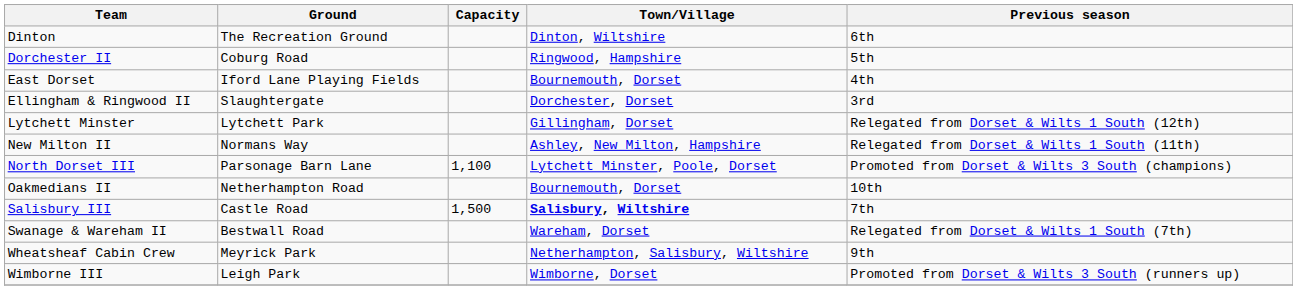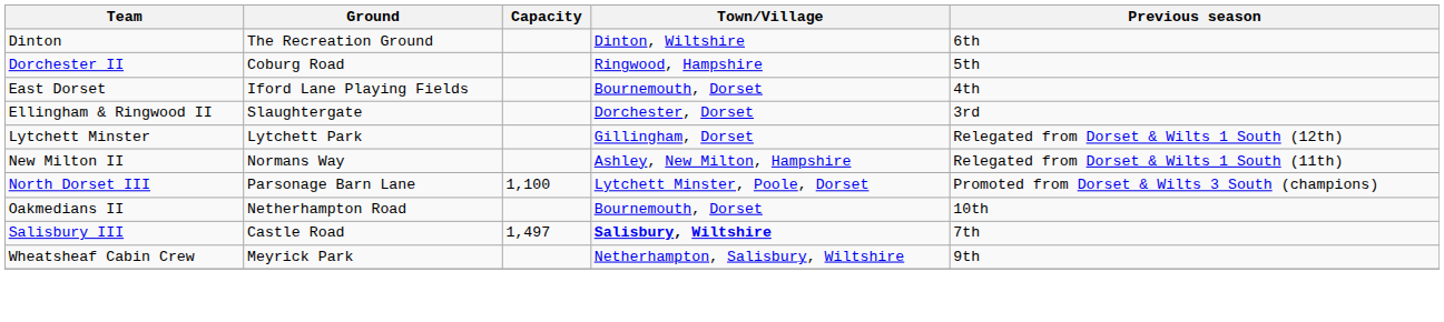 <table class="wikitable sortable" width=100%>
 <tr>
 <th>Team</th>
 <th>Ground</th>
 <th>Capacity</th>
 <th>Town/Village</th>
 <th>Previous season</th>
 </tr>
 <tr>
 <td>Dinton</td>
 <td>The Recreation Ground</td>
 <td></td>
 <td><a href='#'>Dinton</a>, <a href='#'>Wiltshire</a></td>
 <td>6th</td>
 </tr>
 <tr>
 <td><a href='#'>Dorchester II</a></td>
 <td>Coburg Road</td>
 <td></td>
 <td><a href='#'>Ringwood</a>, <a href='#'>Hampshire</a></td>
 <td>5th</td>
 </tr>
 <tr>
 <td>East Dorset</td>
 <td>Iford Lane Playing Fields</td>
 <td></td>
 <td><a href='#'>Bournemouth</a>, <a href='#'>Dorset</a></td>
 <td>4th</td>
 </tr>
 <tr>
 <td>Ellingham & Ringwood II</td>
 <td>Slaughtergate</td>
 <td></td>
 <td><a href='#'>Dorchester</a>, <a href='#'>Dorset</a></td>
 <td>3rd</td>
 </tr>
 <tr>
 <td>Lytchett Minster</td>
 <td>Lytchett Park</td>
 <td></td>
 <td><a href='#'>Gillingham</a>, <a href='#'>Dorset</a></td>
 <td>Relegated from <a href='#'>Dorset & Wilts 1 South</a> (12th)</td>
 </tr>
 <tr>
 <td>New Milton II</td>
 <td>Normans Way</td>
 <td></td>
 <td><a href='#'>Ashley</a>, <a href='#'>New Milton</a>, <a href='#'>Hampshire</a></td>
 <td>Relegated from <a href='#'>Dorset & Wilts 1 South</a> (11th)</td>
 </tr>
 <tr>
 <td><a href='#'>North Dorset III</a></td>
 <td>Parsonage Barn Lane</td>
 <td>1,100</td>
 <td><a href='#'>Lytchett Minster</a>, <a href='#'>Poole</a>, <a href='#'>Dorset</a></td>
 <td>Promoted from <a href='#'>Dorset & Wilts 3 South</a> (champions)</td>
 </tr>
 <tr>
 <td>Oakmedians II</td>
 <td>Netherhampton Road</td>
 <td></td>
 <td><a href='#'>Bournemouth</a>, <a href='#'>Dorset</a></td>
 <td>10th</td>
 </tr>
 <tr>
 <td><a href='#'>Salisbury III</a></td>
 <td>Castle Road</td>
-<td>1,500</td>
+<td>1,497</td>
 <td><strong><a href='#'>Salisbury</a>, <a href='#'>Wiltshire</a></strong></td>
 <td>7th</td>
-</tr>
-<tr>
-<td>Swanage & Wareham II</td>
-<td>Bestwall Road</td>
-<td></td>
-<td><a href='#'>Wareham</a>, <a href='#'>Dorset</a></td>
-<td>Relegated from <a href='#'>Dorset & Wilts 1 South</a> (7th)</td>
 </tr>
 <tr>
 <td>Wheatsheaf Cabin Crew</td>
 <td>Meyrick Park</td>
 <td></td>
 <td><a href='#'>Netherhampton</a>, <a href='#'>Salisbury</a>, <a href='#'>Wiltshire</a></td>
 <td>9th</td>
 </tr>
 <tr>
-<td>Wimborne III</td>
-<td>Leigh Park</td>
-<td></td>
-<td><a href='#'>Wimborne</a>, <a href='#'>Dorset</a></td>
-<td>Promoted from <a href='#'>Dorset & Wilts 3 South</a> (runners up)</td>
-</tr>
-<tr>
 </tr>
 </table>
